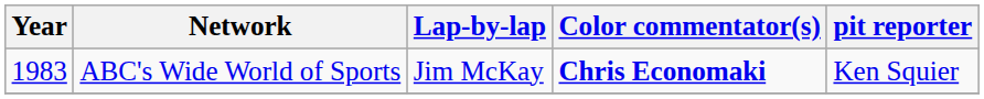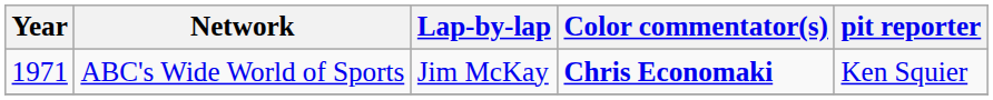 <table class="wikitable">
 <tr>
 <th>Year</th>
 <th>Network</th>
 <th><a href='#'>Lap-by-lap</a></th>
 <th><a href='#'>Color commentator(s)</a></th>
 <th><a href='#'>pit reporter</a></th>
 </tr>
 <tr>
-<td><a href='#'>1983</a></td>
+<td><a href='#'>1971</a></td>
 <td><a href='#'>ABC's Wide World of Sports</a></td>
 <td><a href='#'>Jim McKay</a></td>
 <td><strong><a href='#'>Chris Economaki</a></strong></td>
 <td><a href='#'>Ken Squier</a></td>
 </tr>
 <tr>
 </tr>
 </table>
